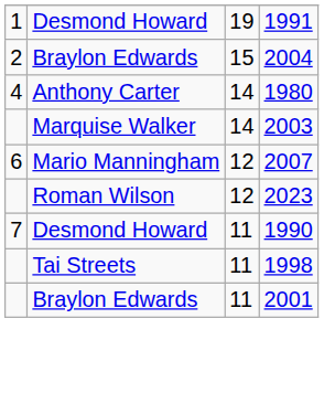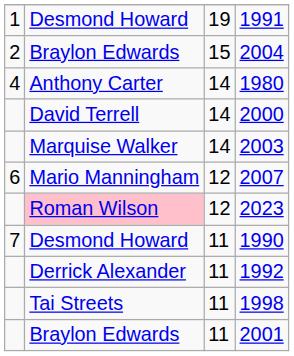 <table class="wikitable">
 <tr>
 </tr>
 <tr>
 <td>1</td>
 <td><a href='#'>Desmond Howard</a></td>
 <td>19</td>
 <td><a href='#'>1991</a></td>
 </tr>
 <tr>
 <td>2</td>
 <td><a href='#'>Braylon Edwards</a></td>
 <td>15</td>
 <td><a href='#'>2004</a></td>
 </tr>
 <tr>
 <td>4</td>
 <td><a href='#'>Anthony Carter</a></td>
 <td>14</td>
 <td><a href='#'>1980</a></td>
 </tr>
 <tr>
 <td></td>
+<td><a href='#'>David Terrell</a></td>
+<td>14</td>
+<td><a href='#'>2000</a></td>
+</tr>
+<tr>
+<td></td>
 <td><a href='#'>Marquise Walker</a></td>
 <td>14</td>
 <td><a href='#'>2003</a></td>
 </tr>
 <tr>
 <td>6</td>
 <td><a href='#'>Mario Manningham</a></td>
 <td>12</td>
 <td><a href='#'>2007</a></td>
 </tr>
 <tr>
 <td></td>
-<td><a href='#'>Roman Wilson</a></td>
+<td style="background: pink;"><a href='#'>Roman Wilson</a></td>
 <td>12</td>
 <td><a href='#'>2023</a></td>
 </tr>
 <tr>
 <td>7</td>
 <td><a href='#'>Desmond Howard</a></td>
 <td>11</td>
 <td><a href='#'>1990</a></td>
+</tr>
+<tr>
+<td></td>
+<td><a href='#'>Derrick Alexander</a></td>
+<td>11</td>
+<td><a href='#'>1992</a></td>
 </tr>
 <tr>
 <td></td>
 <td><a href='#'>Tai Streets</a></td>
 <td>11</td>
 <td><a href='#'>1998</a></td>
 </tr>
 <tr>
 <td></td>
 <td><a href='#'>Braylon Edwards</a></td>
 <td>11</td>
 <td><a href='#'>2001</a></td>
 </tr>
 </table>
